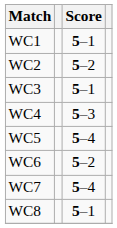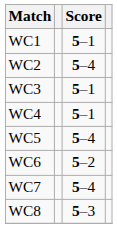 <table class="wikitable" style="font-size: 100%; margin: 1em auto 1em auto;">
 <tr>
 <th>Match</th>
 <th></th>
 <th>Score</th>
 <th></th>
 </tr>
 <tr>
 <td>WC1</td>
 <td><strong></strong></td>
 <td align="center"><strong>5</strong>–1</td>
 <td></td>
 </tr>
 <tr>
 <td>WC2</td>
 <td><strong></strong></td>
-<td align="center"><strong>5</strong>–2</td>
+<td align="center"><strong>5</strong>–4</td>
 <td></td>
 </tr>
 <tr>
 <td>WC3</td>
 <td><strong></strong></td>
 <td align="center"><strong>5</strong>–1</td>
 <td></td>
 </tr>
 <tr>
 <td>WC4</td>
 <td><strong></strong></td>
-<td align="center"><strong>5</strong>–3</td>
+<td align="center"><strong>5</strong>–1</td>
 <td></td>
 </tr>
 <tr>
 <td>WC5</td>
 <td><strong></strong></td>
 <td align="center"><strong>5</strong>–4</td>
 <td></td>
 </tr>
 <tr>
 <td>WC6</td>
 <td><strong></strong></td>
 <td align="center"><strong>5</strong>–2</td>
 <td></td>
 </tr>
 <tr>
 <td>WC7</td>
 <td><strong></strong></td>
 <td align="center"><strong>5</strong>–4</td>
 <td></td>
 </tr>
 <tr>
 <td>WC8</td>
 <td><strong></strong></td>
-<td align="center"><strong>5</strong>–1</td>
+<td align="center"><strong>5</strong>–3</td>
 <td></td>
 </tr>
 <tr>
 </tr>
 </table>
